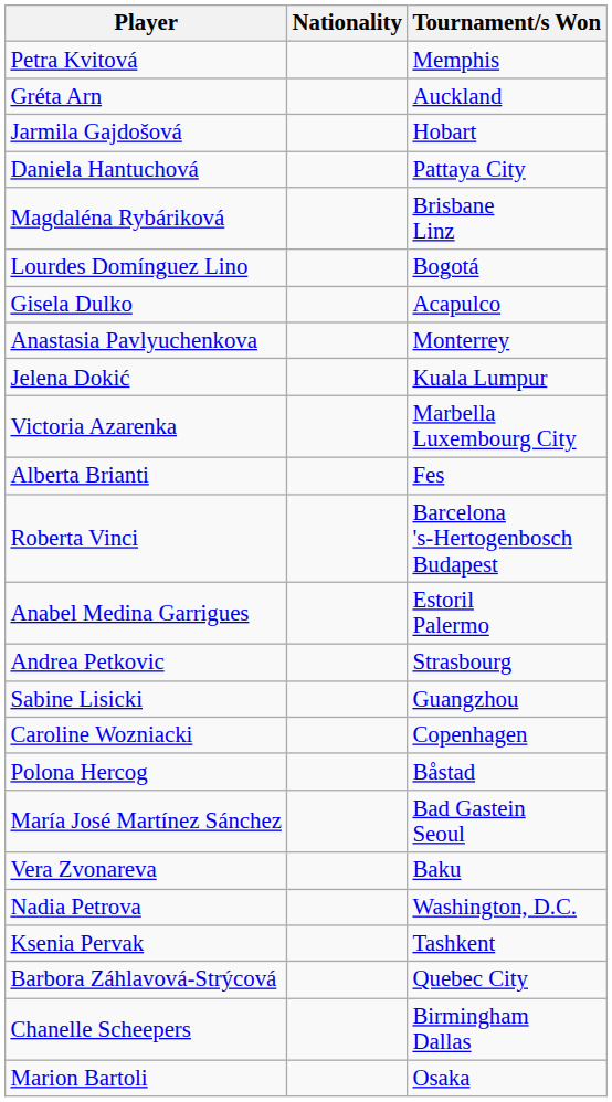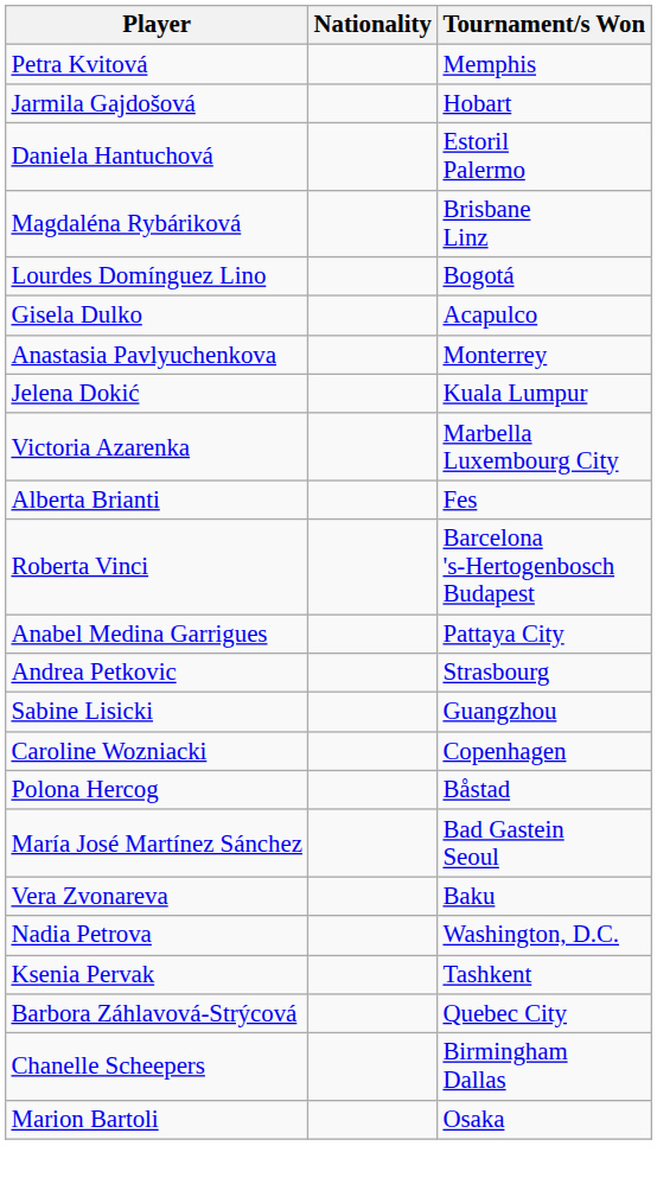 <table class="sortable wikitable">
 <tr>
 <th>Player</th>
 <th>Nationality</th>
 <th>Tournament/s Won</th>
 </tr>
 <tr>
 <td><a href='#'>Petra Kvitová</a></td>
 <td></td>
 <td> <a href='#'>Memphis</a></td>
 </tr>
 <tr>
-<td><a href='#'>Gréta Arn</a></td>
-<td></td>
-<td> <a href='#'>Auckland</a></td>
-</tr>
-<tr>
 <td><a href='#'>Jarmila Gajdošová</a></td>
 <td></td>
 <td> <a href='#'>Hobart</a></td>
 </tr>
 <tr>
 <td><a href='#'>Daniela Hantuchová</a></td>
 <td></td>
-<td> <a href='#'>Pattaya City</a></td>
+<td> <a href='#'>Estoril</a><br> <a href='#'>Palermo</a></td>
 </tr>
 <tr>
 <td><a href='#'>Magdaléna Rybáriková</a></td>
 <td></td>
 <td> <a href='#'>Brisbane</a><br> <a href='#'>Linz</a></td>
 </tr>
 <tr>
 <td><a href='#'>Lourdes Domínguez Lino</a></td>
 <td></td>
 <td> <a href='#'>Bogotá</a></td>
 </tr>
 <tr>
 <td><a href='#'>Gisela Dulko</a></td>
 <td></td>
 <td> <a href='#'>Acapulco</a></td>
 </tr>
 <tr>
 <td><a href='#'>Anastasia Pavlyuchenkova</a></td>
 <td></td>
 <td> <a href='#'>Monterrey</a></td>
 </tr>
 <tr>
 <td><a href='#'>Jelena Dokić</a></td>
 <td></td>
 <td> <a href='#'>Kuala Lumpur</a></td>
 </tr>
 <tr>
 <td><a href='#'>Victoria Azarenka</a></td>
 <td></td>
 <td> <a href='#'>Marbella</a><br> <a href='#'>Luxembourg City</a></td>
 </tr>
 <tr>
 <td><a href='#'>Alberta Brianti</a></td>
 <td></td>
 <td> <a href='#'>Fes</a></td>
 </tr>
 <tr>
 <td><a href='#'>Roberta Vinci</a></td>
 <td></td>
 <td> <a href='#'>Barcelona</a><br> <a href='#'>'s-Hertogenbosch</a><br> <a href='#'>Budapest</a></td>
 </tr>
 <tr>
 <td><a href='#'>Anabel Medina Garrigues</a></td>
 <td></td>
-<td> <a href='#'>Estoril</a><br> <a href='#'>Palermo</a></td>
+<td> <a href='#'>Pattaya City</a></td>
 </tr>
 <tr>
 <td><a href='#'>Andrea Petkovic</a></td>
 <td></td>
 <td> <a href='#'>Strasbourg</a></td>
 </tr>
 <tr>
 <td><a href='#'>Sabine Lisicki</a></td>
 <td></td>
 <td> <a href='#'>Guangzhou</a></td>
 </tr>
 <tr>
 <td><a href='#'>Caroline Wozniacki</a></td>
 <td></td>
 <td> <a href='#'>Copenhagen</a></td>
 </tr>
 <tr>
 <td><a href='#'>Polona Hercog</a></td>
 <td></td>
 <td> <a href='#'>Båstad</a></td>
 </tr>
 <tr>
 <td><a href='#'>María José Martínez Sánchez</a></td>
 <td></td>
 <td> <a href='#'>Bad Gastein</a><br> <a href='#'>Seoul</a></td>
 </tr>
 <tr>
 <td><a href='#'>Vera Zvonareva</a></td>
 <td></td>
 <td> <a href='#'>Baku</a></td>
 </tr>
 <tr>
 <td><a href='#'>Nadia Petrova</a></td>
 <td></td>
 <td> <a href='#'>Washington, D.C.</a></td>
 </tr>
 <tr>
 <td><a href='#'>Ksenia Pervak</a></td>
 <td></td>
 <td> <a href='#'>Tashkent</a></td>
 </tr>
 <tr>
 <td><a href='#'>Barbora Záhlavová-Strýcová</a></td>
 <td></td>
 <td> <a href='#'>Quebec City</a></td>
 </tr>
 <tr>
 <td><a href='#'>Chanelle Scheepers</a></td>
 <td></td>
 <td> <a href='#'>Birmingham</a><br> <a href='#'>Dallas</a></td>
 </tr>
 <tr>
 <td><a href='#'>Marion Bartoli</a></td>
 <td></td>
 <td> <a href='#'>Osaka</a></td>
 </tr>
 </table>
